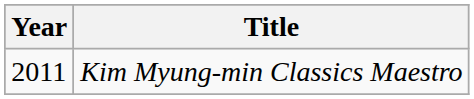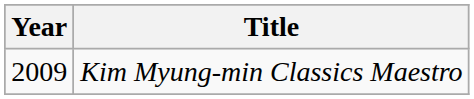 <table class="wikitable sortable">
 <tr>
 <th>Year</th>
 <th>Title</th>
 </tr>
 <tr>
-<td>2011</td>
+<td>2009</td>
 <td><em>Kim Myung-min Classics Maestro</em></td>
 </tr>
 </table>
